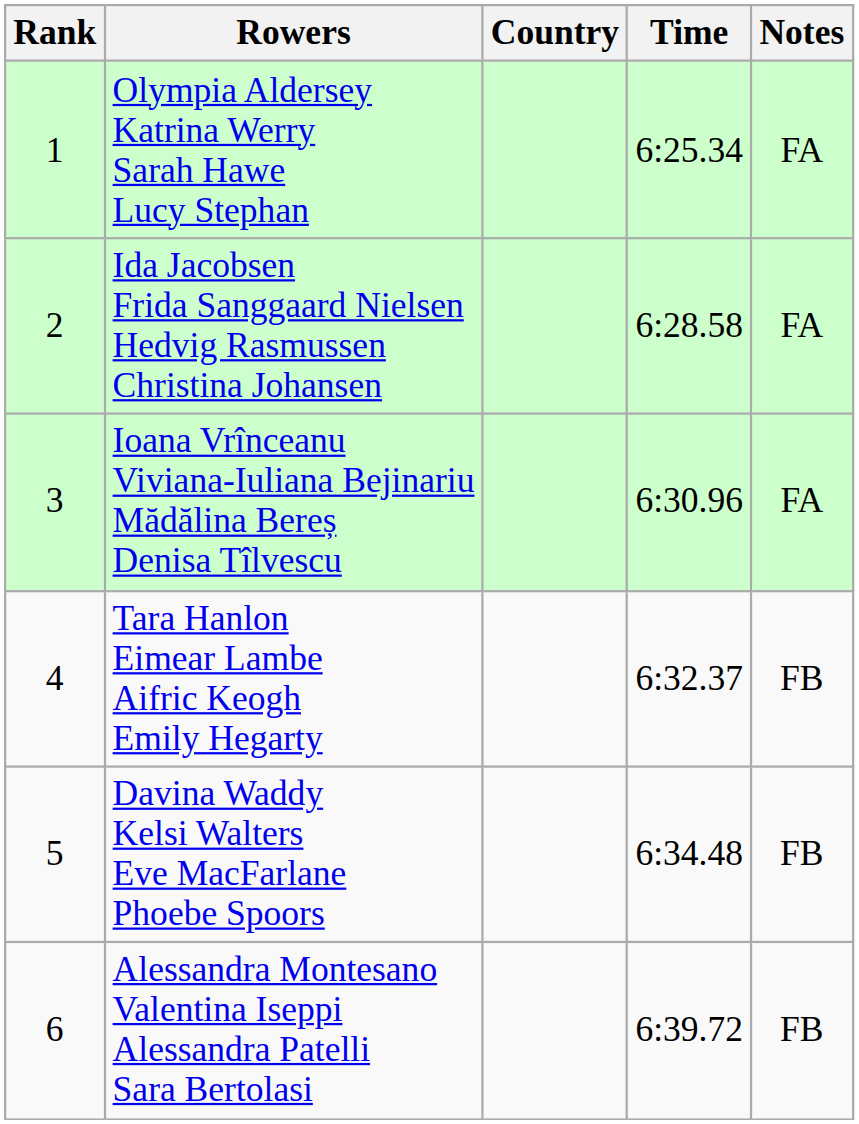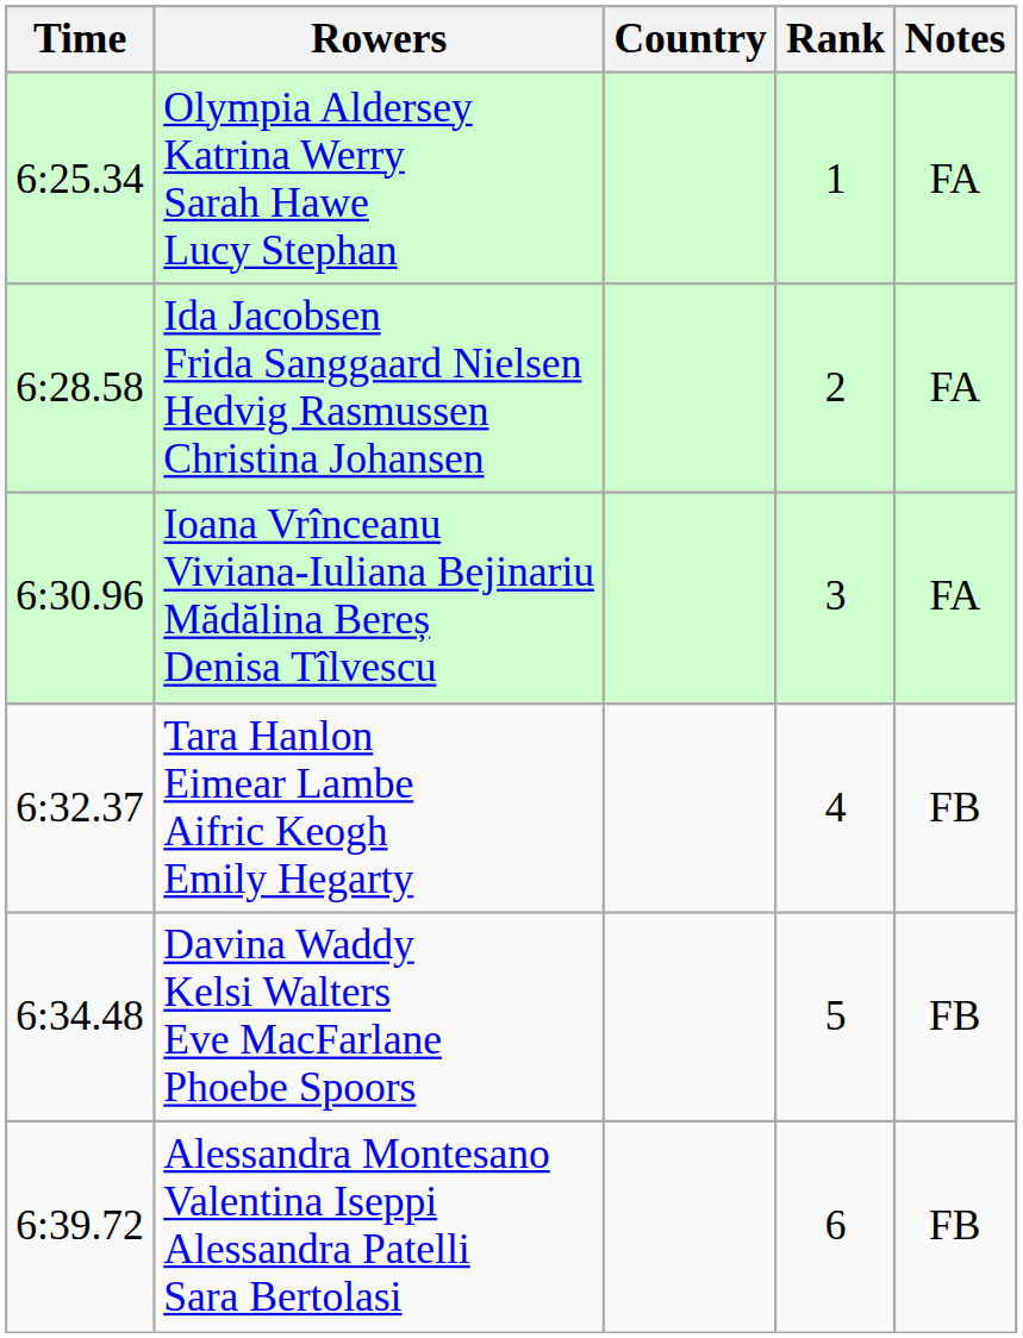 <table class="wikitable" style="text-align:center">
 <tr>
-<th>Rank</th>
+<th>Time</th>
 <th>Rowers</th>
 <th>Country</th>
-<th>Time</th>
+<th>Rank</th>
 <th>Notes</th>
 </tr>
 <tr bgcolor=ccffcc>
-<td>1</td>
+<td>6:25.34</td>
 <td align="left"><a href='#'>Olympia Aldersey</a><br><a href='#'>Katrina Werry</a><br><a href='#'>Sarah Hawe</a><br><a href='#'>Lucy Stephan</a></td>
 <td align="left"></td>
-<td>6:25.34</td>
+<td>1</td>
 <td>FA</td>
 </tr>
 <tr bgcolor=ccffcc>
-<td>2</td>
+<td>6:28.58</td>
 <td align="left"><a href='#'>Ida Jacobsen</a><br><a href='#'>Frida Sanggaard Nielsen</a><br><a href='#'>Hedvig Rasmussen</a><br><a href='#'>Christina Johansen</a></td>
 <td align="left"></td>
-<td>6:28.58</td>
+<td>2</td>
 <td>FA</td>
 </tr>
 <tr bgcolor=ccffcc>
-<td>3</td>
+<td>6:30.96</td>
 <td align="left"><a href='#'>Ioana Vrînceanu</a><br><a href='#'>Viviana-Iuliana Bejinariu</a><br><a href='#'>Mădălina Bereș</a><br><a href='#'>Denisa Tîlvescu</a></td>
 <td align="left"></td>
-<td>6:30.96</td>
+<td>3</td>
 <td>FA</td>
 </tr>
 <tr>
-<td>4</td>
+<td>6:32.37</td>
 <td align="left"><a href='#'>Tara Hanlon</a><br><a href='#'>Eimear Lambe</a><br><a href='#'>Aifric Keogh</a><br><a href='#'>Emily Hegarty</a></td>
 <td align="left"></td>
-<td>6:32.37</td>
+<td>4</td>
 <td>FB</td>
 </tr>
 <tr>
-<td>5</td>
+<td>6:34.48</td>
 <td align="left"><a href='#'>Davina Waddy</a><br><a href='#'>Kelsi Walters</a><br><a href='#'>Eve MacFarlane</a><br><a href='#'>Phoebe Spoors</a></td>
 <td align="left"></td>
-<td>6:34.48</td>
+<td>5</td>
 <td>FB</td>
 </tr>
 <tr>
-<td>6</td>
+<td>6:39.72</td>
 <td align="left"><a href='#'>Alessandra Montesano</a><br><a href='#'>Valentina Iseppi</a><br><a href='#'>Alessandra Patelli</a><br><a href='#'>Sara Bertolasi</a></td>
 <td align="left"></td>
-<td>6:39.72</td>
+<td>6</td>
 <td>FB</td>
 </tr>
 </table>
